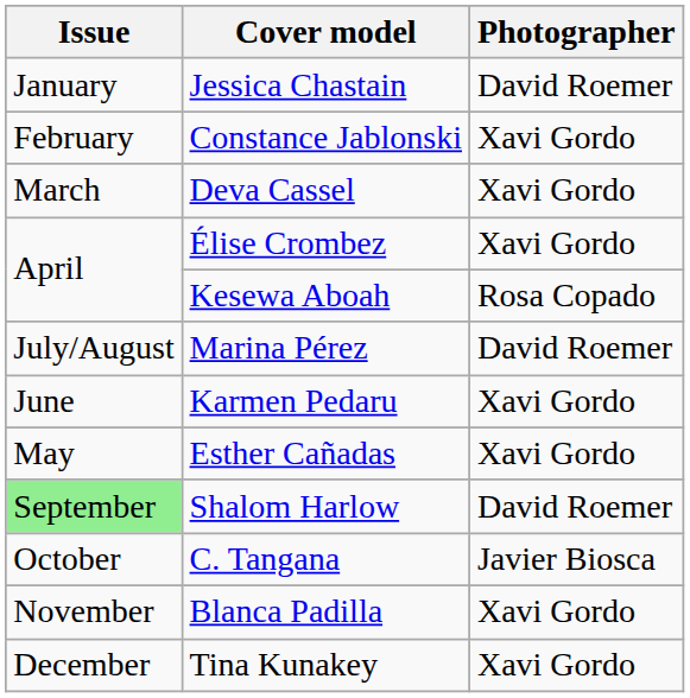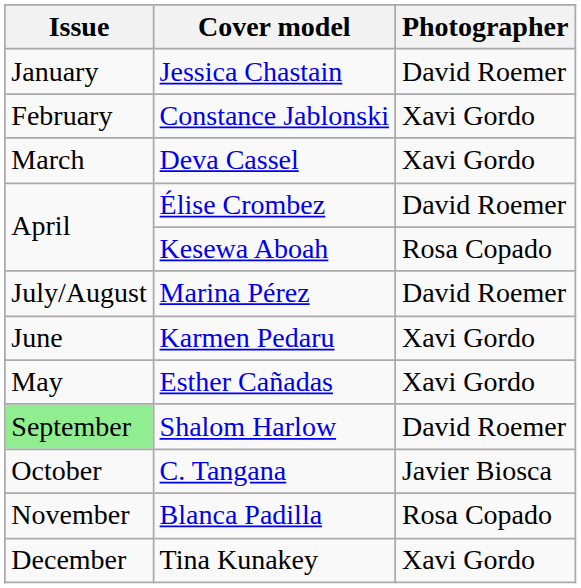 <table class="sortable wikitable">
 <tr>
 <th>Issue</th>
 <th>Cover model</th>
 <th>Photographer</th>
 </tr>
 <tr>
 <td>January</td>
 <td><a href='#'>Jessica Chastain</a></td>
 <td>David Roemer</td>
 </tr>
 <tr>
 <td>February</td>
 <td><a href='#'>Constance Jablonski</a></td>
 <td>Xavi Gordo</td>
 </tr>
 <tr>
 <td>March</td>
 <td><a href='#'>Deva Cassel</a></td>
 <td>Xavi Gordo</td>
 </tr>
 <tr>
 <td rowspan="2">April</td>
 <td><a href='#'>Élise Crombez</a></td>
-<td>Xavi Gordo</td>
+<td>David Roemer</td>
 </tr>
 <tr>
 <td><a href='#'>Kesewa Aboah</a></td>
 <td>Rosa Copado</td>
 </tr>
 <tr>
 <td>July/August</td>
 <td><a href='#'>Marina Pérez</a></td>
 <td>David Roemer</td>
 </tr>
 <tr>
 <td>June</td>
 <td><a href='#'>Karmen Pedaru</a></td>
 <td>Xavi Gordo</td>
 </tr>
 <tr>
 <td>May</td>
 <td><a href='#'>Esther Cañadas</a></td>
 <td>Xavi Gordo</td>
 </tr>
 <tr>
 <td style="background: lightgreen;">September</td>
 <td><a href='#'>Shalom Harlow</a></td>
 <td>David Roemer</td>
 </tr>
 <tr>
 <td>October</td>
 <td><a href='#'>C. Tangana</a></td>
 <td>Javier Biosca</td>
 </tr>
 <tr>
 <td>November</td>
 <td><a href='#'>Blanca Padilla</a></td>
-<td>Xavi Gordo</td>
+<td>Rosa Copado</td>
 </tr>
 <tr>
 <td>December</td>
 <td>Tina Kunakey</td>
 <td>Xavi Gordo</td>
 </tr>
 </table>
